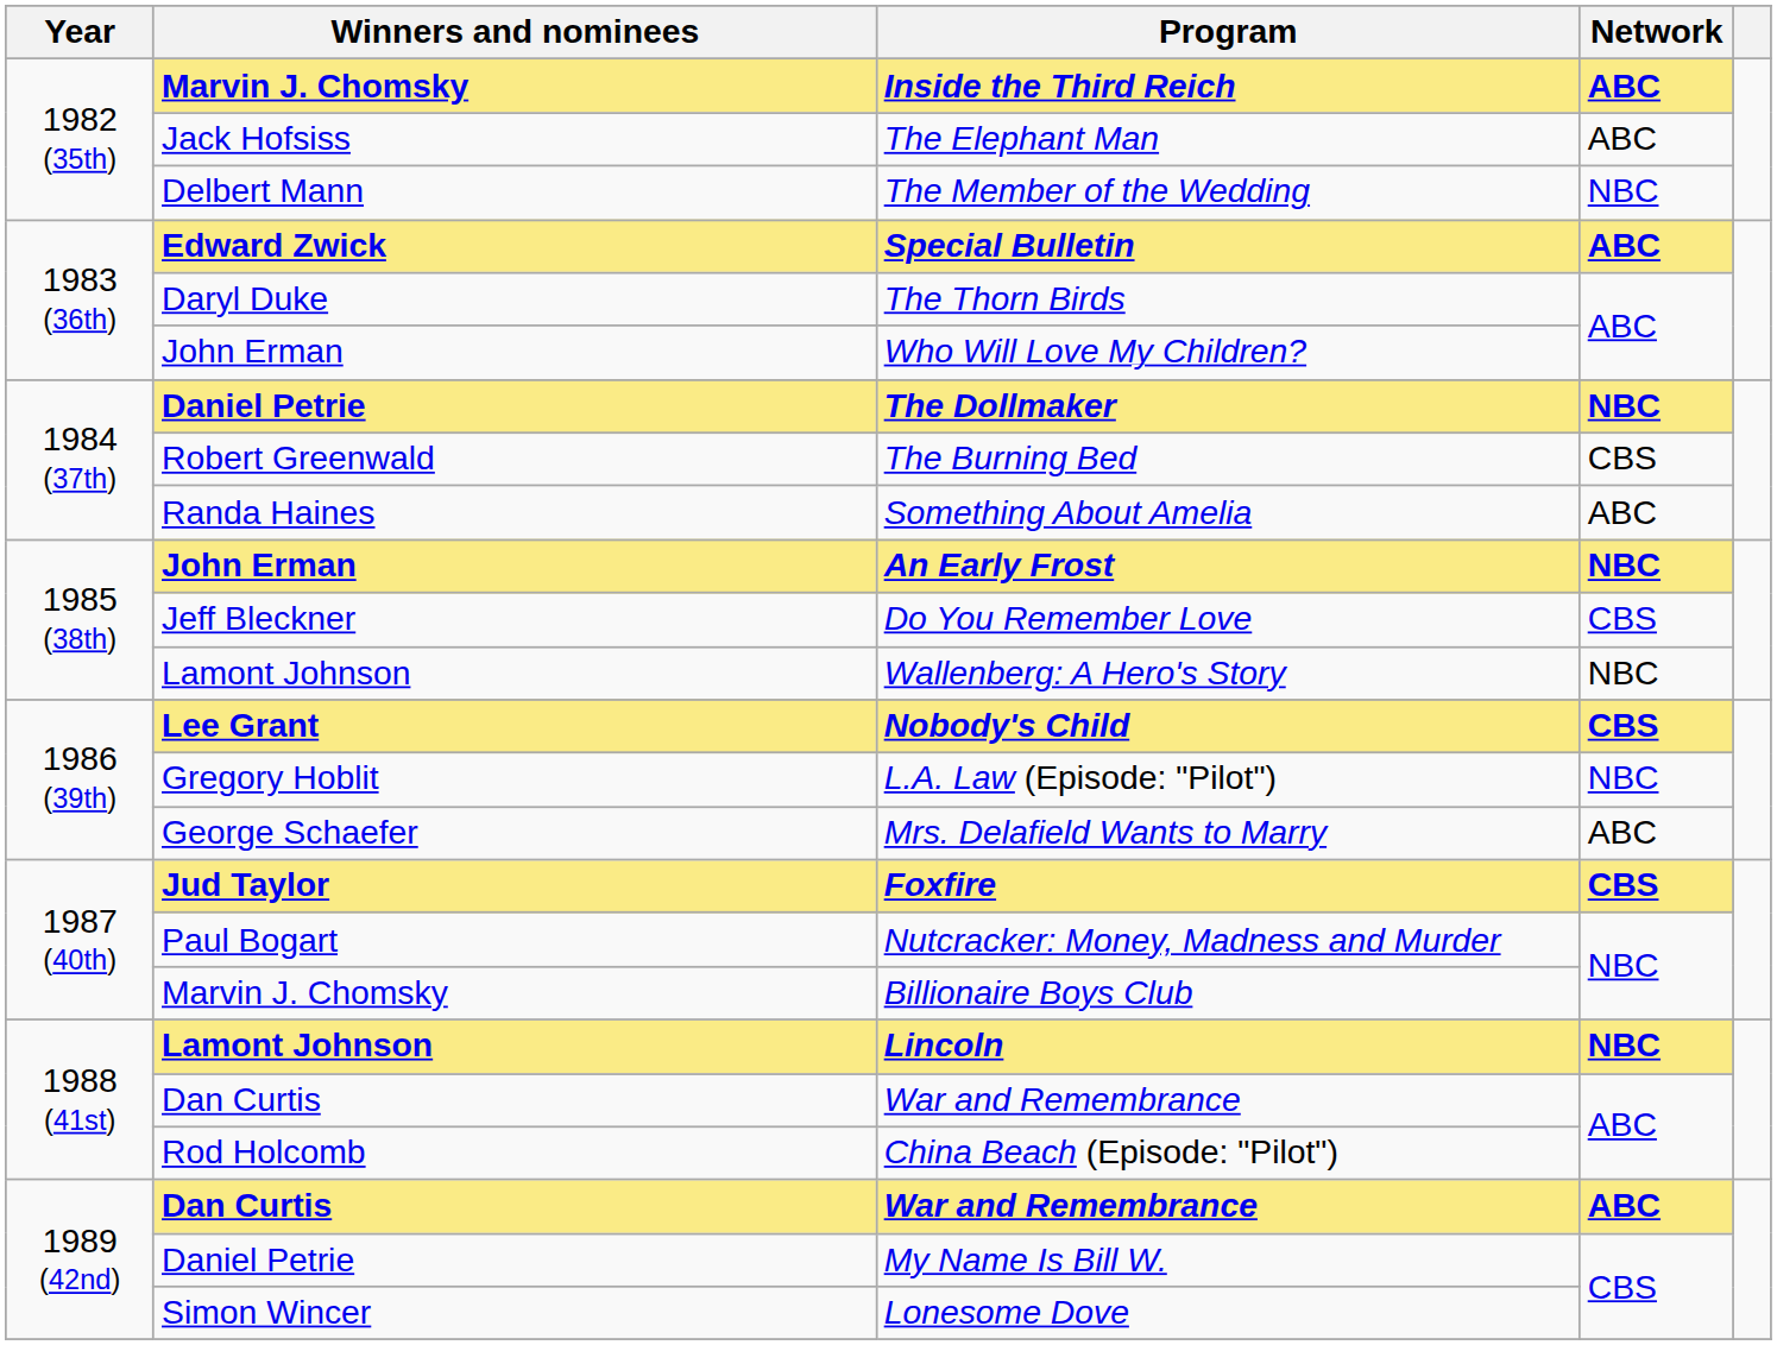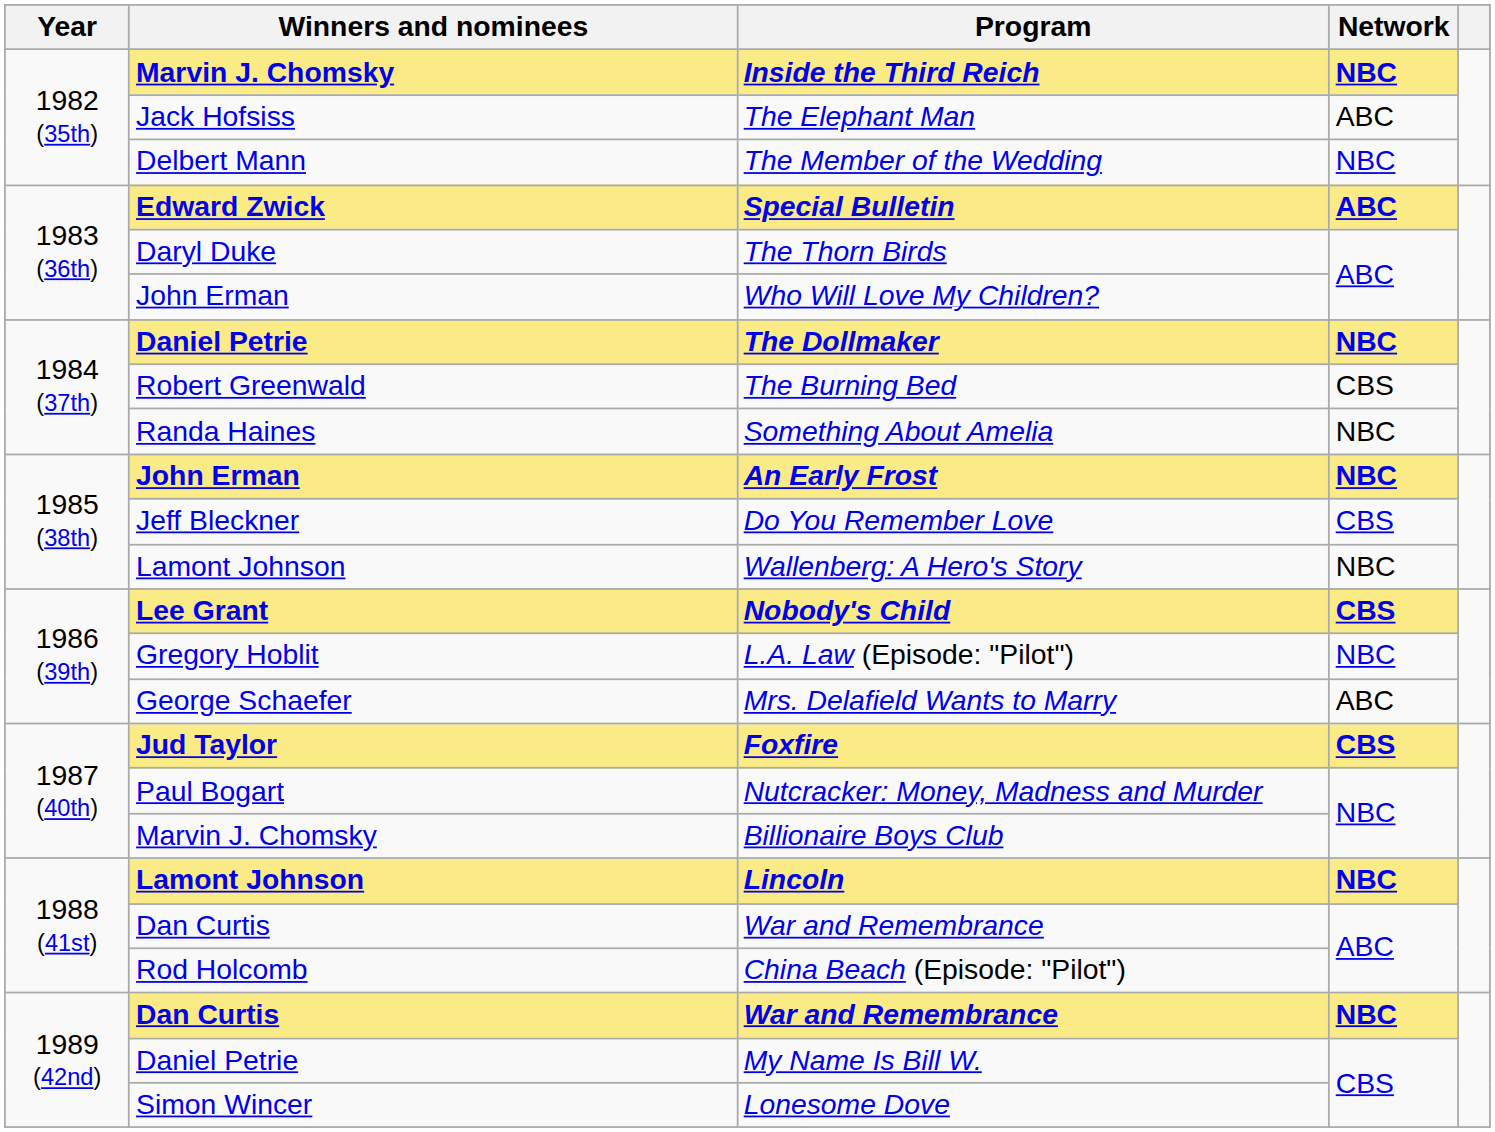 <table class="wikitable" width="95%" cellpadding="5">
 <tr>
 <th width="8%">Year</th>
 <th width="39%">Winners and nominees</th>
 <th width="38%">Program</th>
 <th width="6%">Network</th>
 <th width="2%"></th>
 </tr>
 <tr>
 <td rowspan="3" style="text-align:center;">1982<br><small>(<a href='#'>35th</a>)</small></td>
 <td style="background:#FAEB86;"><strong><a href='#'>Marvin J. Chomsky</a></strong></td>
 <td style="background:#FAEB86;"><strong><em><a href='#'>Inside the Third Reich</a></em></strong></td>
-<td style="background:#FAEB86;"><strong><a href='#'>ABC</a></strong></td>
+<td style="background:#FAEB86;"><strong><a href='#'>NBC</a></strong></td>
 <td rowspan="3" style="text-align:center;"></td>
 </tr>
 <tr>
 <td><a href='#'>Jack Hofsiss</a></td>
 <td><em><a href='#'>The Elephant Man</a></em></td>
 <td>ABC</td>
 </tr>
 <tr>
 <td><a href='#'>Delbert Mann</a></td>
 <td><em><a href='#'>The Member of the Wedding</a></em></td>
 <td><a href='#'>NBC</a></td>
 </tr>
 <tr>
 <td rowspan="3" style="text-align:center;">1983<br><small>(<a href='#'>36th</a>)</small></td>
 <td style="background:#FAEB86;"><strong><a href='#'>Edward Zwick</a></strong></td>
 <td style="background:#FAEB86;"><strong><em><a href='#'>Special Bulletin</a></em></strong></td>
 <td style="background:#FAEB86;"><strong><a href='#'>ABC</a></strong></td>
 <td rowspan="3" style="text-align:center;"></td>
 </tr>
 <tr>
 <td><a href='#'>Daryl Duke</a></td>
 <td><em><a href='#'>The Thorn Birds</a></em></td>
 <td rowspan="2"><a href='#'>ABC</a></td>
 </tr>
 <tr>
 <td><a href='#'>John Erman</a></td>
 <td><em><a href='#'>Who Will Love My Children?</a></em></td>
 </tr>
 <tr>
 <td rowspan="3" style="text-align:center;">1984<br><small>(<a href='#'>37th</a>)</small></td>
 <td style="background:#FAEB86;"><strong><a href='#'>Daniel Petrie</a></strong></td>
 <td style="background:#FAEB86;"><strong><em><a href='#'>The Dollmaker</a></em></strong></td>
 <td style="background:#FAEB86;"><strong><a href='#'>NBC</a></strong></td>
 <td rowspan="3" style="text-align:center;"></td>
 </tr>
 <tr>
 <td><a href='#'>Robert Greenwald</a></td>
 <td><em><a href='#'>The Burning Bed</a></em></td>
 <td>CBS</td>
 </tr>
 <tr>
 <td><a href='#'>Randa Haines</a></td>
 <td><em><a href='#'>Something About Amelia</a></em></td>
-<td>ABC</td>
+<td>NBC</td>
 </tr>
 <tr>
 <td rowspan="3" style="text-align:center;">1985<br><small>(<a href='#'>38th</a>)</small></td>
 <td style="background:#FAEB86;"><strong><a href='#'>John Erman</a></strong></td>
 <td style="background:#FAEB86;"><strong><em><a href='#'>An Early Frost</a></em></strong></td>
 <td style="background:#FAEB86;"><strong><a href='#'>NBC</a></strong></td>
 <td rowspan="3" style="text-align:center;"></td>
 </tr>
 <tr>
 <td><a href='#'>Jeff Bleckner</a></td>
 <td><em><a href='#'>Do You Remember Love</a></em></td>
 <td><a href='#'>CBS</a></td>
 </tr>
 <tr>
 <td><a href='#'>Lamont Johnson</a></td>
 <td><em><a href='#'>Wallenberg: A Hero's Story</a></em></td>
 <td>NBC</td>
 </tr>
 <tr>
 <td rowspan="3" style="text-align:center;">1986<br><small>(<a href='#'>39th</a>)</small></td>
 <td style="background:#FAEB86;"><strong><a href='#'>Lee Grant</a></strong></td>
 <td style="background:#FAEB86;"><strong><em><a href='#'>Nobody's Child</a></em></strong></td>
 <td style="background:#FAEB86;"><strong><a href='#'>CBS</a></strong></td>
 <td rowspan="3" style="text-align:center;"></td>
 </tr>
 <tr>
 <td><a href='#'>Gregory Hoblit</a></td>
 <td><em><a href='#'>L.A. Law</a></em> (Episode: "Pilot")</td>
 <td><a href='#'>NBC</a></td>
 </tr>
 <tr>
 <td><a href='#'>George Schaefer</a></td>
 <td><em><a href='#'>Mrs. Delafield Wants to Marry</a></em></td>
 <td>ABC</td>
 </tr>
 <tr>
 <td rowspan="3" style="text-align:center;">1987<br><small>(<a href='#'>40th</a>)</small></td>
 <td style="background:#FAEB86;"><strong><a href='#'>Jud Taylor</a></strong></td>
 <td style="background:#FAEB86;"><strong><em><a href='#'>Foxfire</a></em></strong></td>
 <td style="background:#FAEB86;"><strong><a href='#'>CBS</a></strong></td>
 <td rowspan="3" style="text-align:center;"></td>
 </tr>
 <tr>
 <td><a href='#'>Paul Bogart</a></td>
 <td><em><a href='#'>Nutcracker: Money, Madness and Murder</a></em></td>
 <td rowspan="2"><a href='#'>NBC</a></td>
 </tr>
 <tr>
 <td><a href='#'>Marvin J. Chomsky</a></td>
 <td><em><a href='#'>Billionaire Boys Club</a></em></td>
 </tr>
 <tr>
 <td rowspan="3" style="text-align:center;">1988<br><small>(<a href='#'>41st</a>)</small></td>
 <td style="background:#FAEB86;"><strong><a href='#'>Lamont Johnson</a></strong></td>
 <td style="background:#FAEB86;"><strong><em><a href='#'>Lincoln</a></em></strong></td>
 <td style="background:#FAEB86;"><strong><a href='#'>NBC</a></strong></td>
 <td rowspan="3" style="text-align:center;"></td>
 </tr>
 <tr>
 <td><a href='#'>Dan Curtis</a></td>
 <td><em><a href='#'>War and Remembrance</a></em></td>
 <td rowspan="2"><a href='#'>ABC</a></td>
 </tr>
 <tr>
 <td><a href='#'>Rod Holcomb</a></td>
 <td><em><a href='#'>China Beach</a></em> (Episode: "Pilot")</td>
 </tr>
 <tr>
 <td rowspan="3" style="text-align:center;">1989<br><small>(<a href='#'>42nd</a>)</small></td>
 <td style="background:#FAEB86;"><strong><a href='#'>Dan Curtis</a></strong></td>
 <td style="background:#FAEB86;"><strong><em><a href='#'>War and Remembrance</a></em></strong></td>
-<td style="background:#FAEB86;"><strong><a href='#'>ABC</a></strong></td>
+<td style="background:#FAEB86;"><strong><a href='#'>NBC</a></strong></td>
 <td rowspan="3" style="text-align:center;"></td>
 </tr>
 <tr>
 <td><a href='#'>Daniel Petrie</a></td>
 <td><em><a href='#'>My Name Is Bill W.</a></em></td>
 <td rowspan="2"><a href='#'>CBS</a></td>
 </tr>
 <tr>
 <td><a href='#'>Simon Wincer</a></td>
 <td><em><a href='#'>Lonesome Dove</a></em></td>
 </tr>
 </table>
